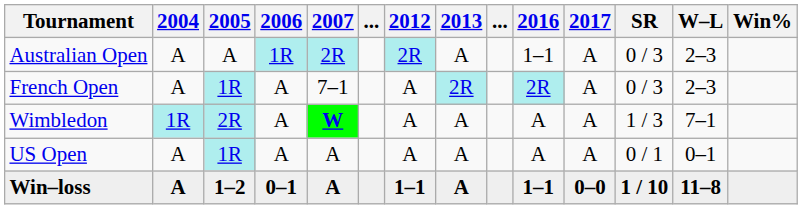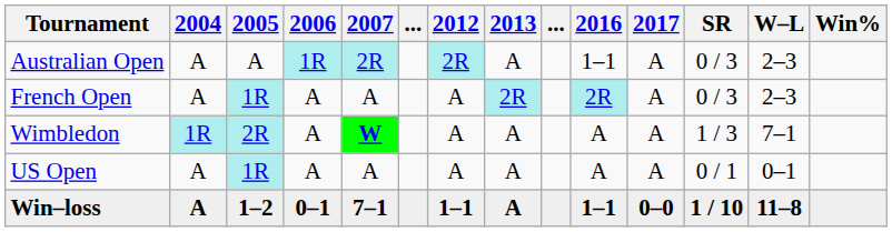 <table class=wikitable style=text-align:center>
 <tr>
 <th>Tournament</th>
 <th><a href='#'>2004</a></th>
 <th><a href='#'>2005</a></th>
 <th><a href='#'>2006</a></th>
 <th><a href='#'>2007</a></th>
 <th>...</th>
 <th><a href='#'>2012</a></th>
 <th><a href='#'>2013</a></th>
 <th>...</th>
 <th><a href='#'>2016</a></th>
 <th><a href='#'>2017</a></th>
 <th>SR</th>
 <th>W–L</th>
 <th>Win%</th>
 </tr>
 <tr>
 <td align=left><a href='#'>Australian Open</a></td>
 <td>A</td>
 <td>A</td>
 <td bgcolor=afeeee><a href='#'>1R</a></td>
 <td bgcolor=afeeee><a href='#'>2R</a></td>
 <td></td>
 <td bgcolor=afeeee><a href='#'>2R</a></td>
 <td>A</td>
 <td></td>
 <td>1–1</td>
 <td>A</td>
 <td>0 / 3</td>
 <td>2–3</td>
 <td></td>
 </tr>
 <tr>
 <td align=left><a href='#'>French Open</a></td>
 <td>A</td>
 <td bgcolor=afeeee><a href='#'>1R</a></td>
 <td>A</td>
-<td>7–1</td>
+<td>A</td>
 <td></td>
 <td>A</td>
 <td bgcolor=afeeee><a href='#'>2R</a></td>
 <td></td>
 <td bgcolor=afeeee><a href='#'>2R</a></td>
 <td>A</td>
 <td>0 / 3</td>
 <td>2–3</td>
 <td></td>
 </tr>
 <tr>
 <td align=left><a href='#'>Wimbledon</a></td>
 <td bgcolor=afeeee><a href='#'>1R</a></td>
 <td bgcolor=afeeee><a href='#'>2R</a></td>
 <td>A</td>
 <td bgcolor=lime><strong><a href='#'>W</a></strong></td>
 <td></td>
 <td>A</td>
 <td>A</td>
 <td></td>
 <td>A</td>
 <td>A</td>
 <td>1 / 3</td>
 <td>7–1</td>
 <td></td>
 </tr>
 <tr>
 <td align=left><a href='#'>US Open</a></td>
 <td>A</td>
 <td bgcolor=afeeee><a href='#'>1R</a></td>
 <td>A</td>
 <td>A</td>
 <td></td>
 <td>A</td>
 <td>A</td>
 <td></td>
 <td>A</td>
 <td>A</td>
 <td>0 / 1</td>
 <td>0–1</td>
 <td></td>
 </tr>
 <tr style="background:#efefef; font-weight:bold;">
 <td style="text-align:left">Win–loss</td>
 <td>A</td>
 <td>1–2</td>
 <td>0–1</td>
-<td>A</td>
+<td>7–1</td>
 <td></td>
 <td>1–1</td>
 <td>A</td>
 <td></td>
 <td>1–1</td>
 <td>0–0</td>
 <td>1 / 10</td>
 <td>11–8</td>
 <td></td>
 </tr>
 </table>
